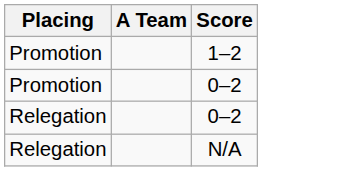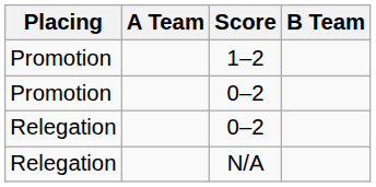 <table class=wikitable style="border:1px solid #AAAAAA;">
 <tr>
 <th>Placing</th>
 <th>A Team</th>
 <th>Score</th>
+<th>B Team</th>
 </tr>
 <tr>
 <td>Promotion</td>
 <td></td>
 <td align="center">1–2</td>
+<td><strong></strong></td>
 </tr>
 <tr>
 <td>Promotion</td>
 <td></td>
 <td align="center">0–2</td>
+<td><strong></strong></td>
 </tr>
 <tr>
 <td>Relegation</td>
 <td><em></em></td>
 <td align="center">0–2</td>
+<td></td>
 </tr>
 <tr>
 <td>Relegation</td>
 <td></td>
 <td align="center">N/A</td>
+<td><em></em></td>
 </tr>
 </table>
